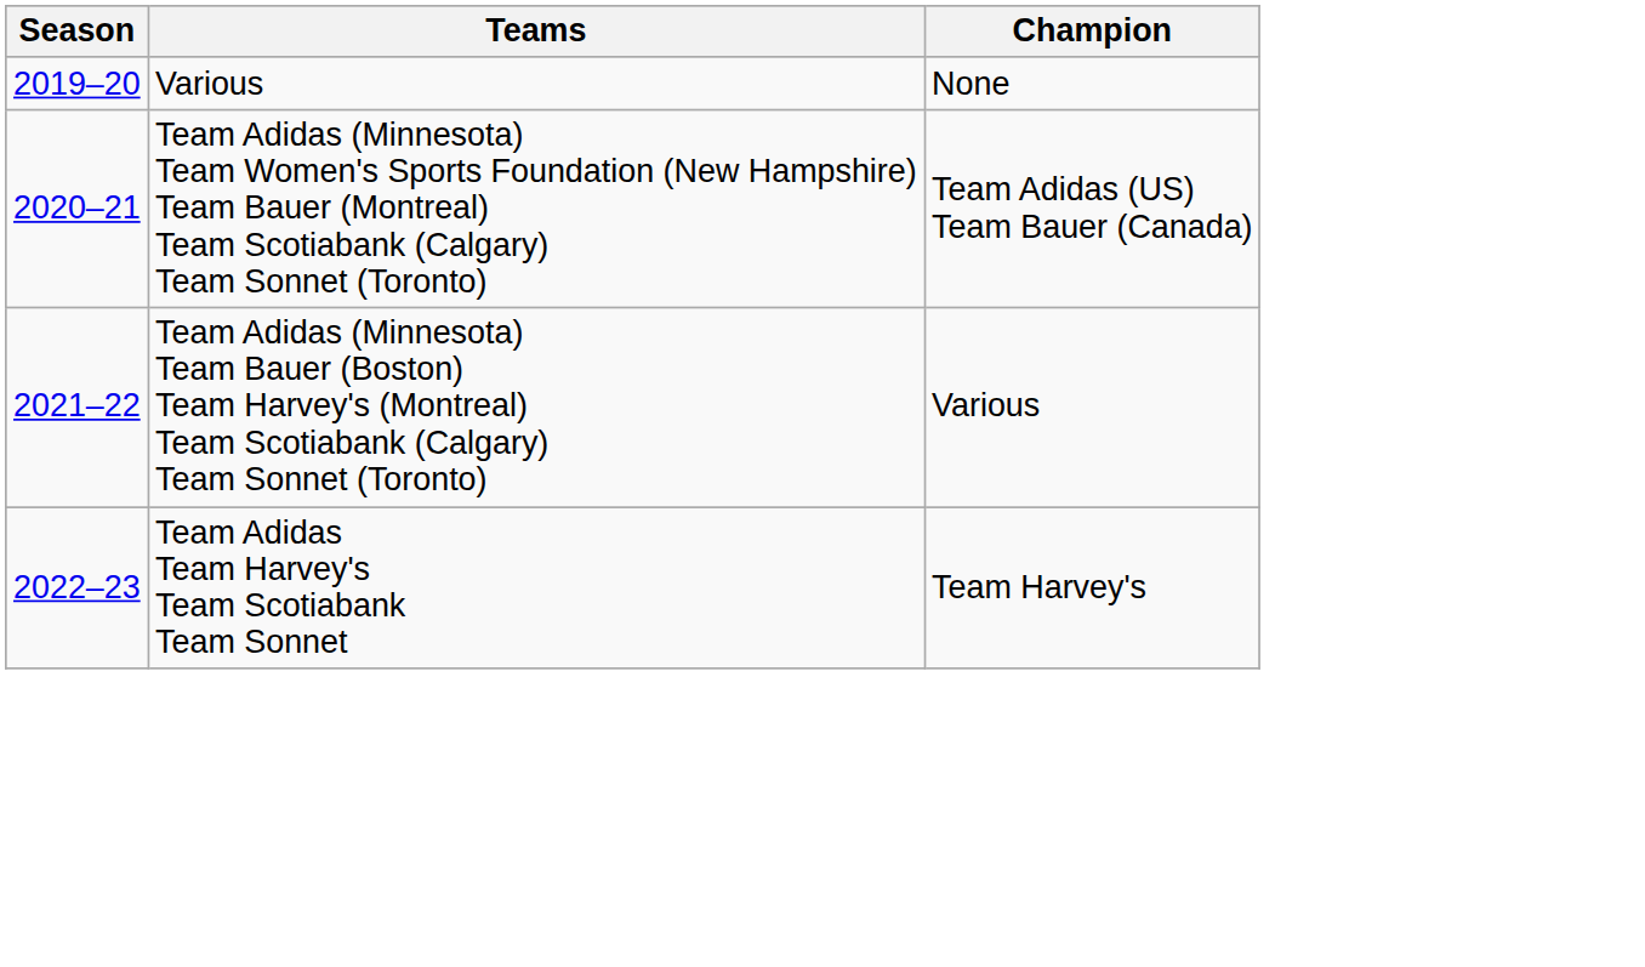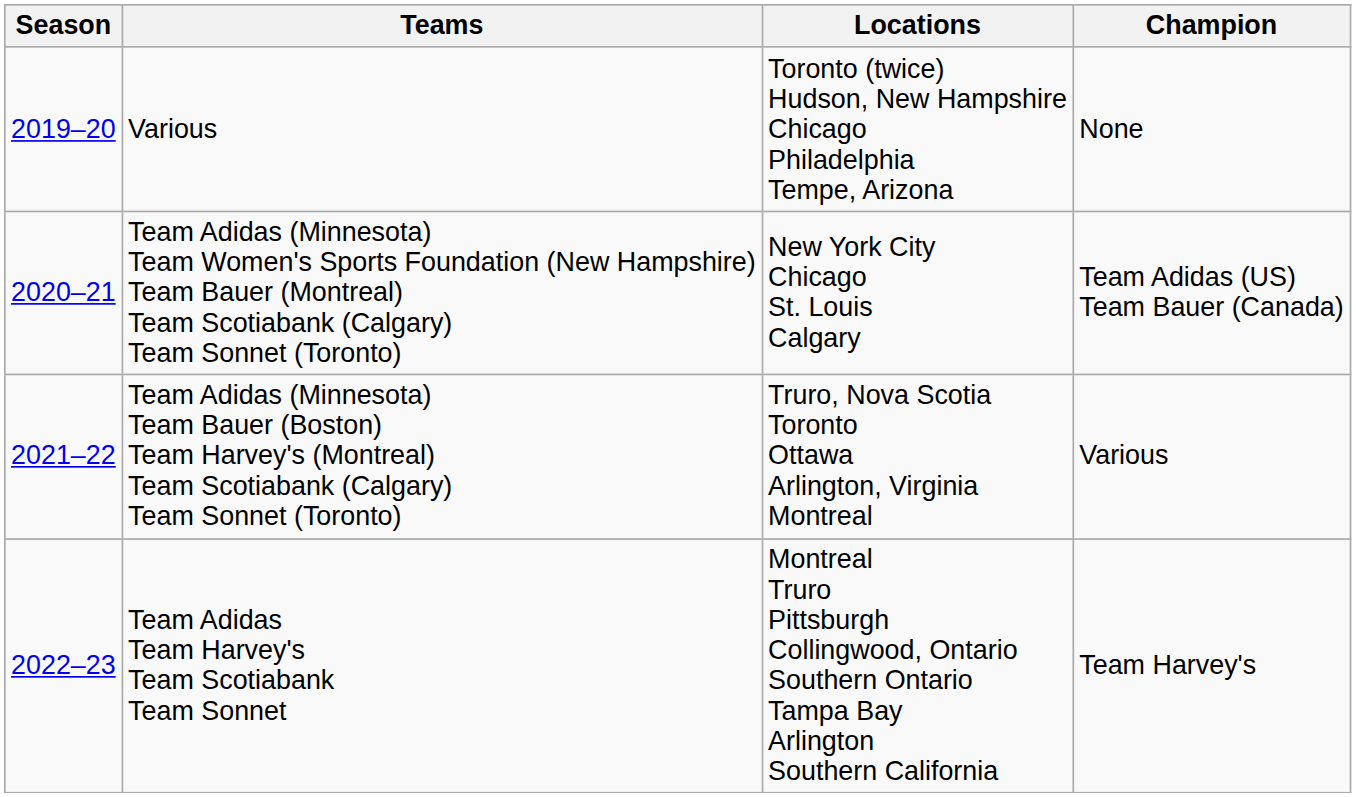 <table class="wikitable">
 <tr>
 <th>Season</th>
 <th>Teams</th>
+<th>Locations</th>
 <th>Champion</th>
 </tr>
 <tr>
 <td><a href='#'>2019–20</a></td>
 <td>Various</td>
+<td>Toronto (twice)<br>Hudson, New Hampshire<br>Chicago<br>Philadelphia<br>Tempe, Arizona</td>
 <td>None</td>
 </tr>
 <tr>
 <td><a href='#'>2020–21</a></td>
 <td>Team Adidas (Minnesota)<br>Team Women's Sports Foundation (New Hampshire)<br>Team Bauer (Montreal)<br>Team Scotiabank (Calgary)<br>Team Sonnet (Toronto)</td>
+<td>New York City<br>Chicago<br>St. Louis<br>Calgary</td>
 <td>Team Adidas (US)<br>Team Bauer (Canada)</td>
 </tr>
 <tr>
 <td><a href='#'>2021–22</a></td>
 <td>Team Adidas (Minnesota)<br>Team Bauer (Boston)<br>Team Harvey's (Montreal)<br>Team Scotiabank (Calgary)<br>Team Sonnet (Toronto)</td>
+<td>Truro, Nova Scotia<br>Toronto<br>Ottawa<br>Arlington, Virginia<br>Montreal</td>
 <td>Various</td>
 </tr>
 <tr>
 <td><a href='#'>2022–23</a></td>
 <td>Team Adidas<br>Team Harvey's<br>Team Scotiabank<br>Team Sonnet</td>
+<td>Montreal<br>Truro<br>Pittsburgh<br>Collingwood, Ontario<br>Southern Ontario<br>Tampa Bay<br>Arlington<br>Southern California</td>
 <td>Team Harvey's</td>
 </tr>
 </table>
